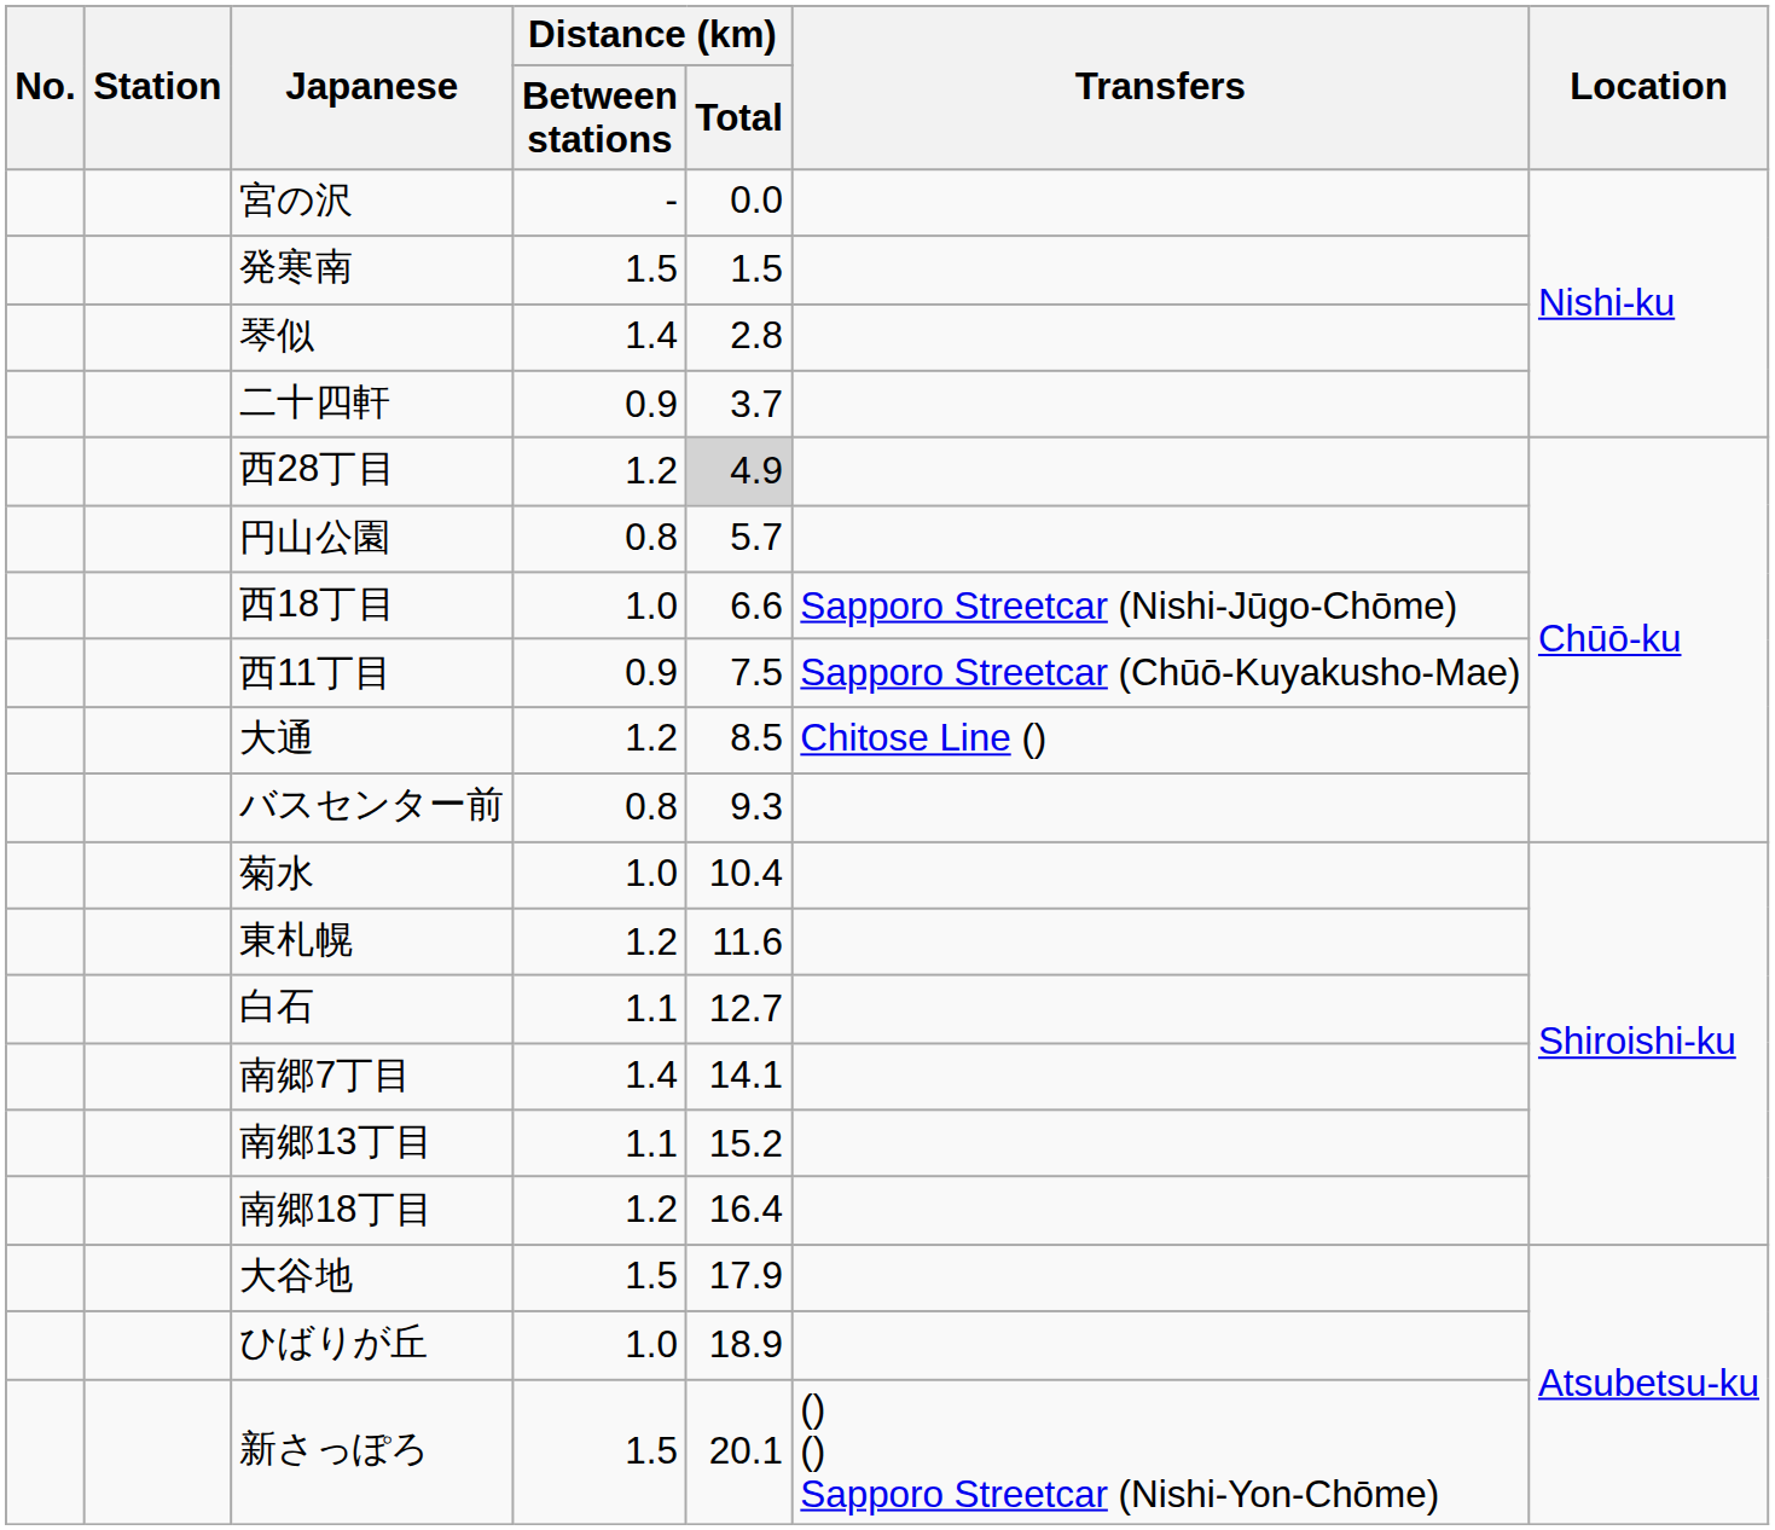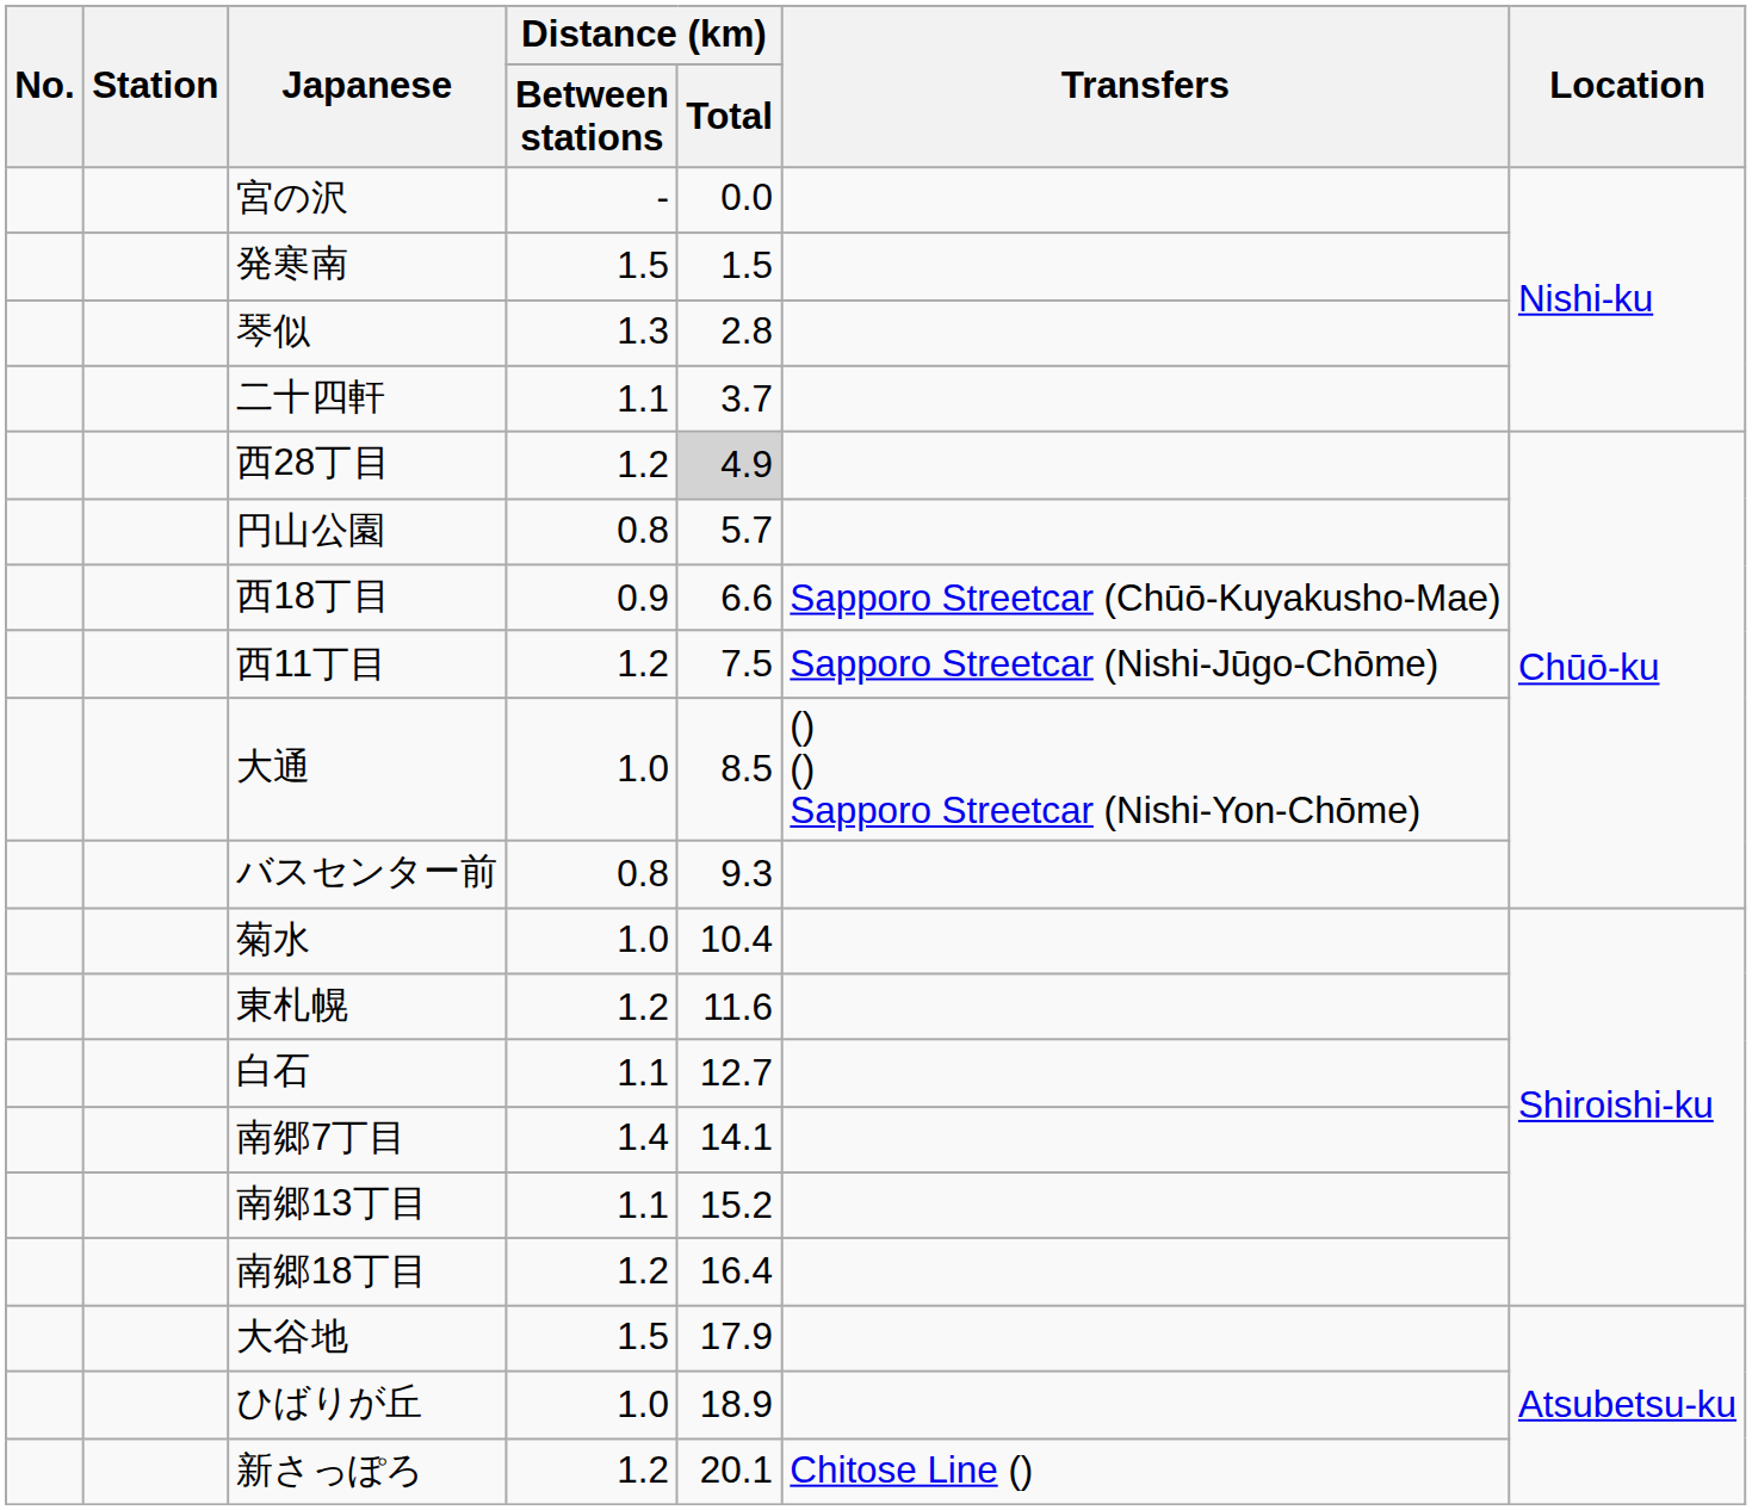 <table class="wikitable">
 <tr>
 <th rowspan="2">No.</th>
 <th rowspan="2">Station</th>
 <th rowspan="2">Japanese</th>
 <th colspan="2">Distance (km)</th>
 <th rowspan="2">Transfers</th>
 <th rowspan="2">Location</th>
 </tr>
 <tr>
 <th>Between<br>stations</th>
 <th>Total</th>
 </tr>
 <tr>
 <td align="center"></td>
 <td></td>
 <td>宮の沢</td>
 <td style="text-align:right;">-</td>
 <td style="text-align:right;">0.0</td>
 <td> </td>
 <td rowspan="4"><a href='#'>Nishi-ku</a></td>
 </tr>
 <tr>
 <td align="center"></td>
 <td></td>
 <td>発寒南</td>
 <td style="text-align:right;">1.5</td>
 <td style="text-align:right;">1.5</td>
 <td> </td>
 </tr>
 <tr>
 <td align="center"></td>
 <td></td>
 <td>琴似</td>
-<td style="text-align:right;">1.4</td>
+<td style="text-align:right;">1.3</td>
 <td style="text-align:right;">2.8</td>
 <td> </td>
 </tr>
 <tr>
 <td align="center"></td>
 <td></td>
 <td>二十四軒</td>
-<td style="text-align:right;">0.9</td>
+<td style="text-align:right;">1.1</td>
 <td style="text-align:right;">3.7</td>
 <td> </td>
 </tr>
 <tr>
 <td align="center"></td>
 <td></td>
 <td>西28丁目</td>
 <td style="text-align:right;">1.2</td>
 <td style="background: lightgrey; text-align:right;">4.9</td>
 <td> </td>
 <td rowspan="6"><a href='#'>Chūō-ku</a></td>
 </tr>
 <tr>
 <td align="center"></td>
 <td></td>
 <td>円山公園</td>
 <td style="text-align:right;">0.8</td>
 <td style="text-align:right;">5.7</td>
 <td> </td>
 </tr>
 <tr>
 <td align="center"></td>
 <td></td>
 <td>西18丁目</td>
-<td style="text-align:right;">1.0</td>
+<td style="text-align:right;">0.9</td>
 <td style="text-align:right;">6.6</td>
+<td><a href='#'>Sapporo Streetcar</a> (Chūō-Kuyakusho-Mae)</td>
+</tr>
+<tr>
+<td align="center"></td>
+<td></td>
+<td>西11丁目</td>
+<td style="text-align:right;">1.2</td>
+<td style="text-align:right;">7.5</td>
 <td><a href='#'>Sapporo Streetcar</a> (Nishi-Jūgo-Chōme)</td>
 </tr>
 <tr>
 <td align="center"></td>
 <td></td>
-<td>西11丁目</td>
-<td style="text-align:right;">0.9</td>
-<td style="text-align:right;">7.5</td>
-<td><a href='#'>Sapporo Streetcar</a> (Chūō-Kuyakusho-Mae)</td>
-</tr>
-<tr>
-<td align="center"></td>
-<td></td>
 <td>大通</td>
-<td style="text-align:right;">1.2</td>
+<td style="text-align:right;">1.0</td>
 <td style="text-align:right;">8.5</td>
-<td> <a href='#'>Chitose Line</a> ()</td>
+<td> ()<br>()<br><a href='#'>Sapporo Streetcar</a> (Nishi-Yon-Chōme)</td>
 </tr>
 <tr>
 <td align="center"></td>
 <td></td>
 <td>バスセンター前</td>
 <td style="text-align:right;">0.8</td>
 <td style="text-align:right;">9.3</td>
 <td> </td>
 </tr>
 <tr>
 <td align="center"></td>
 <td></td>
 <td>菊水</td>
 <td style="text-align:right;">1.0</td>
 <td style="text-align:right;">10.4</td>
 <td> </td>
 <td rowspan="6"><a href='#'>Shiroishi-ku</a></td>
 </tr>
 <tr>
 <td align="center"></td>
 <td></td>
 <td>東札幌</td>
 <td style="text-align:right;">1.2</td>
 <td style="text-align:right;">11.6</td>
 <td> </td>
 </tr>
 <tr>
 <td align="center"></td>
 <td></td>
 <td>白石</td>
 <td style="text-align:right;">1.1</td>
 <td style="text-align:right;">12.7</td>
 <td> </td>
 </tr>
 <tr>
 <td align="center"></td>
 <td></td>
 <td>南郷7丁目</td>
 <td style="text-align:right;">1.4</td>
 <td style="text-align:right;">14.1</td>
 <td> </td>
 </tr>
 <tr>
 <td align="center"></td>
 <td></td>
 <td>南郷13丁目</td>
 <td style="text-align:right;">1.1</td>
 <td style="text-align:right;">15.2</td>
 <td> </td>
 </tr>
 <tr>
 <td align="center"></td>
 <td></td>
 <td>南郷18丁目</td>
 <td style="text-align:right;">1.2</td>
 <td style="text-align:right;">16.4</td>
 <td> </td>
 </tr>
 <tr>
 <td align="center"></td>
 <td></td>
 <td>大谷地</td>
 <td style="text-align:right;">1.5</td>
 <td style="text-align:right;">17.9</td>
 <td> </td>
 <td rowspan="3"><a href='#'>Atsubetsu-ku</a></td>
 </tr>
 <tr>
 <td align="center"></td>
 <td></td>
 <td>ひばりが丘</td>
 <td style="text-align:right;">1.0</td>
 <td style="text-align:right;">18.9</td>
 <td> </td>
 </tr>
 <tr>
 <td align="center"></td>
 <td></td>
 <td>新さっぽろ</td>
-<td style="text-align:right;">1.5</td>
+<td style="text-align:right;">1.2</td>
 <td style="text-align:right;">20.1</td>
-<td> ()<br>()<br><a href='#'>Sapporo Streetcar</a> (Nishi-Yon-Chōme)</td>
+<td> <a href='#'>Chitose Line</a> ()</td>
 </tr>
 </table>
